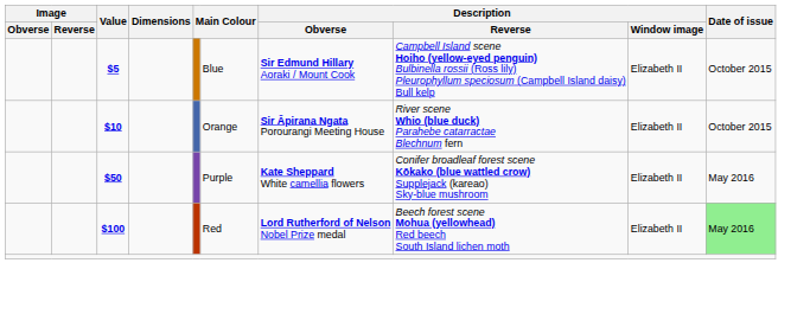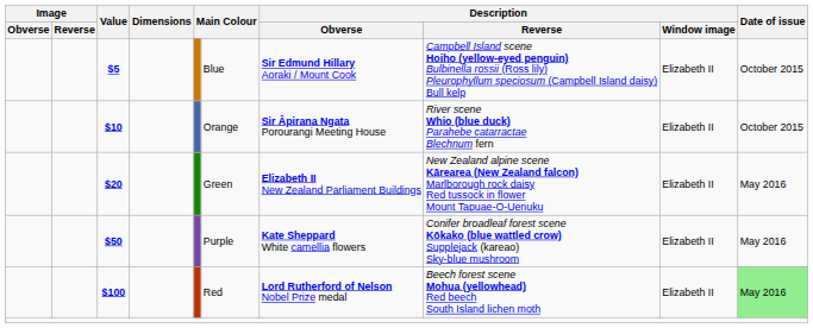 <table class="wikitable" style="font-size: 90%">
 <tr>
 <th colspan=2>Image</th>
 <th rowspan=2>Value</th>
 <th rowspan=2>Dimensions</th>
 <th rowspan=2 colspan=2>Main Colour</th>
 <th colspan=3>Description</th>
 <th rowspan=2>Date of issue</th>
 </tr>
 <tr>
 <th>Obverse</th>
 <th>Reverse</th>
 <th>Obverse</th>
 <th>Reverse</th>
 <th>Window image</th>
 </tr>
 <tr>
 <td style="text-align:center"></td>
 <td style="text-align:center"></td>
 <td style="text-align:center"><strong><a href='#'>$5</a></strong></td>
 <td></td>
 <td style="text-align:center; background:#c70;"></td>
 <td>Blue</td>
 <td><strong><a href='#'>Sir Edmund Hillary</a></strong> <br> <a href='#'>Aoraki / Mount Cook</a> <br></td>
 <td><em><a href='#'>Campbell Island</a> scene</em> <br> <strong><a href='#'>Hoiho (yellow-eyed penguin)</a></strong> <br> <a href='#'><em>Bulbinella rossii</em> (Ross lily)</a> <br> <a href='#'><em>Pleurophyllum speciosum</em> (Campbell Island daisy)</a> <br> <a href='#'>Bull kelp</a></td>
 <td>Elizabeth II</td>
 <td>October 2015</td>
 </tr>
 <tr>
 <td style="text-align:center"></td>
 <td style="text-align:center"></td>
 <td style="text-align:center"><strong><a href='#'>$10</a></strong></td>
 <td></td>
 <td style="text-align:center; background:#46a;"></td>
 <td>Orange</td>
 <td><strong><a href='#'>Sir Āpirana Ngata</a></strong> <br> Porourangi Meeting House</td>
 <td><em>River scene</em> <br> <strong><a href='#'>Whio (blue duck)</a></strong> <br> <em><a href='#'>Parahebe catarractae</a></em> <br> <em><a href='#'>Blechnum</a></em> fern</td>
 <td>Elizabeth II</td>
 <td>October 2015</td>
 </tr>
 <tr>
 <td style="text-align:center"></td>
 <td style="text-align:center"></td>
+<td style="text-align:center"><strong><a href='#'>$20</a></strong></td>
+<td></td>
+<td style="text-align:center; background:#180;"></td>
+<td>Green</td>
+<td><strong><a href='#'>Elizabeth II</a></strong><br> <a href='#'>New Zealand Parliament Buildings</a></td>
+<td><em>New Zealand alpine scene</em> <br> <strong><a href='#'>Kārearea (New Zealand falcon)</a></strong> <br> <a href='#'>Marlborough rock daisy</a> <br> <a href='#'>Red tussock in flower</a> <br> <a href='#'>Mount Tapuae-O-Uenuku</a></td>
+<td>Elizabeth II</td>
+<td>May 2016</td>
+</tr>
+<tr>
+<td style="text-align:center"></td>
+<td style="text-align:center"></td>
 <td style="text-align:center"><strong><a href='#'>$50</a></strong></td>
 <td></td>
 <td style="text-align:center; background:#74a;"></td>
 <td>Purple</td>
 <td><strong><a href='#'>Kate Sheppard</a></strong> <br> White <a href='#'>camellia</a> flowers</td>
 <td><em>Conifer broadleaf forest scene</em> <br> <strong><a href='#'>Kōkako (blue wattled crow)</a></strong> <br> <a href='#'>Supplejack</a> (kareao)   <br> <a href='#'>Sky-blue mushroom</a></td>
 <td>Elizabeth II</td>
 <td>May 2016</td>
 </tr>
 <tr>
 <td style="text-align:center"></td>
 <td style="text-align:center"></td>
 <td style="text-align:center"><strong><a href='#'>$100</a></strong></td>
 <td></td>
 <td style="text-align:center; background:#b30;"></td>
 <td>Red</td>
 <td><strong><a href='#'>Lord Rutherford of Nelson</a></strong> <br> <a href='#'>Nobel Prize</a> medal</td>
 <td><em>Beech forest scene</em> <br> <strong><a href='#'>Mohua (yellowhead)</a></strong> <br> <a href='#'>Red beech</a>  <br> <a href='#'>South Island lichen moth</a></td>
 <td>Elizabeth II</td>
 <td style="background: lightgreen;">May 2016</td>
 </tr>
 <tr>
 <td colspan=10> </td>
 </tr>
 </table>
